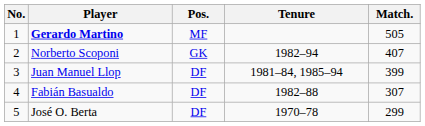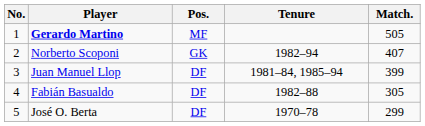 <table class="wikitable sortable" style="text-align:center">
 <tr>
 <th width=px>No.</th>
 <th width=180px>Player</th>
 <th width=60px>Pos.</th>
 <th width=180px>Tenure</th>
 <th width=60px>Match.</th>
 </tr>
 <tr>
 <td>1</td>
 <td align=left> <strong><a href='#'>Gerardo Martino</a></strong></td>
 <td><a href='#'>MF</a></td>
 <td></td>
 <td>505</td>
 </tr>
 <tr>
 <td>2</td>
 <td align=left> <a href='#'>Norberto Scoponi</a></td>
 <td><a href='#'>GK</a></td>
 <td>1982–94</td>
 <td>407</td>
 </tr>
 <tr>
 <td>3</td>
 <td align=left> <a href='#'>Juan Manuel Llop</a></td>
 <td><a href='#'>DF</a></td>
 <td>1981–84, 1985–94</td>
 <td>399</td>
 </tr>
 <tr>
 <td>4</td>
 <td align=left> <a href='#'>Fabián Basualdo</a></td>
 <td><a href='#'>DF</a></td>
 <td>1982–88</td>
-<td>307</td>
+<td>305</td>
 </tr>
 <tr>
 <td>5</td>
 <td align=left> José O. Berta</td>
 <td><a href='#'>DF</a></td>
 <td>1970–78</td>
 <td>299</td>
 </tr>
 </table>
